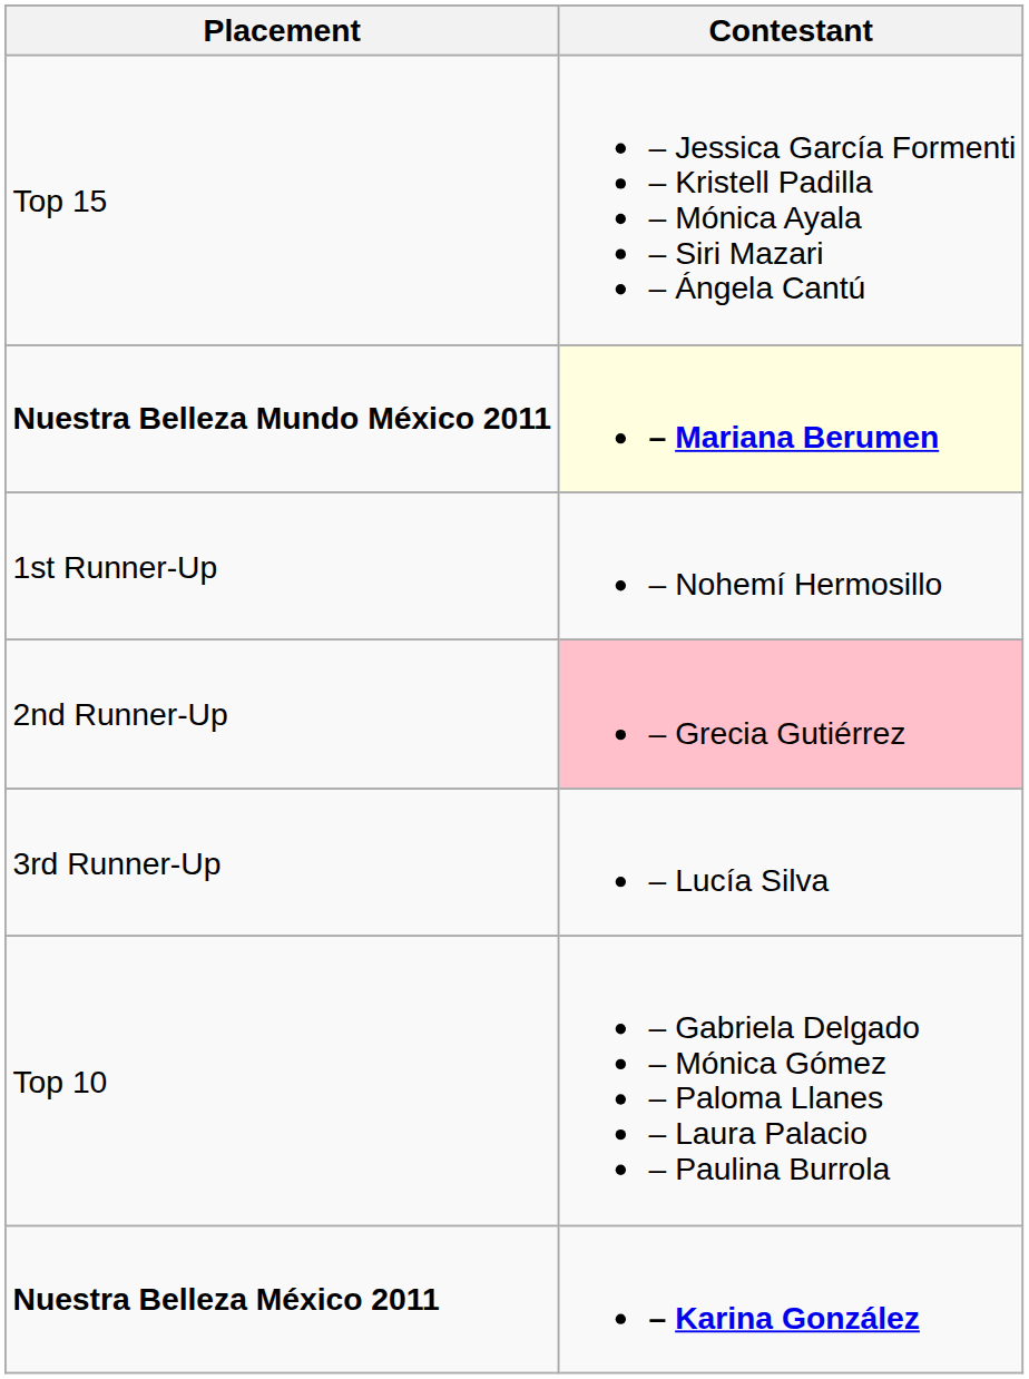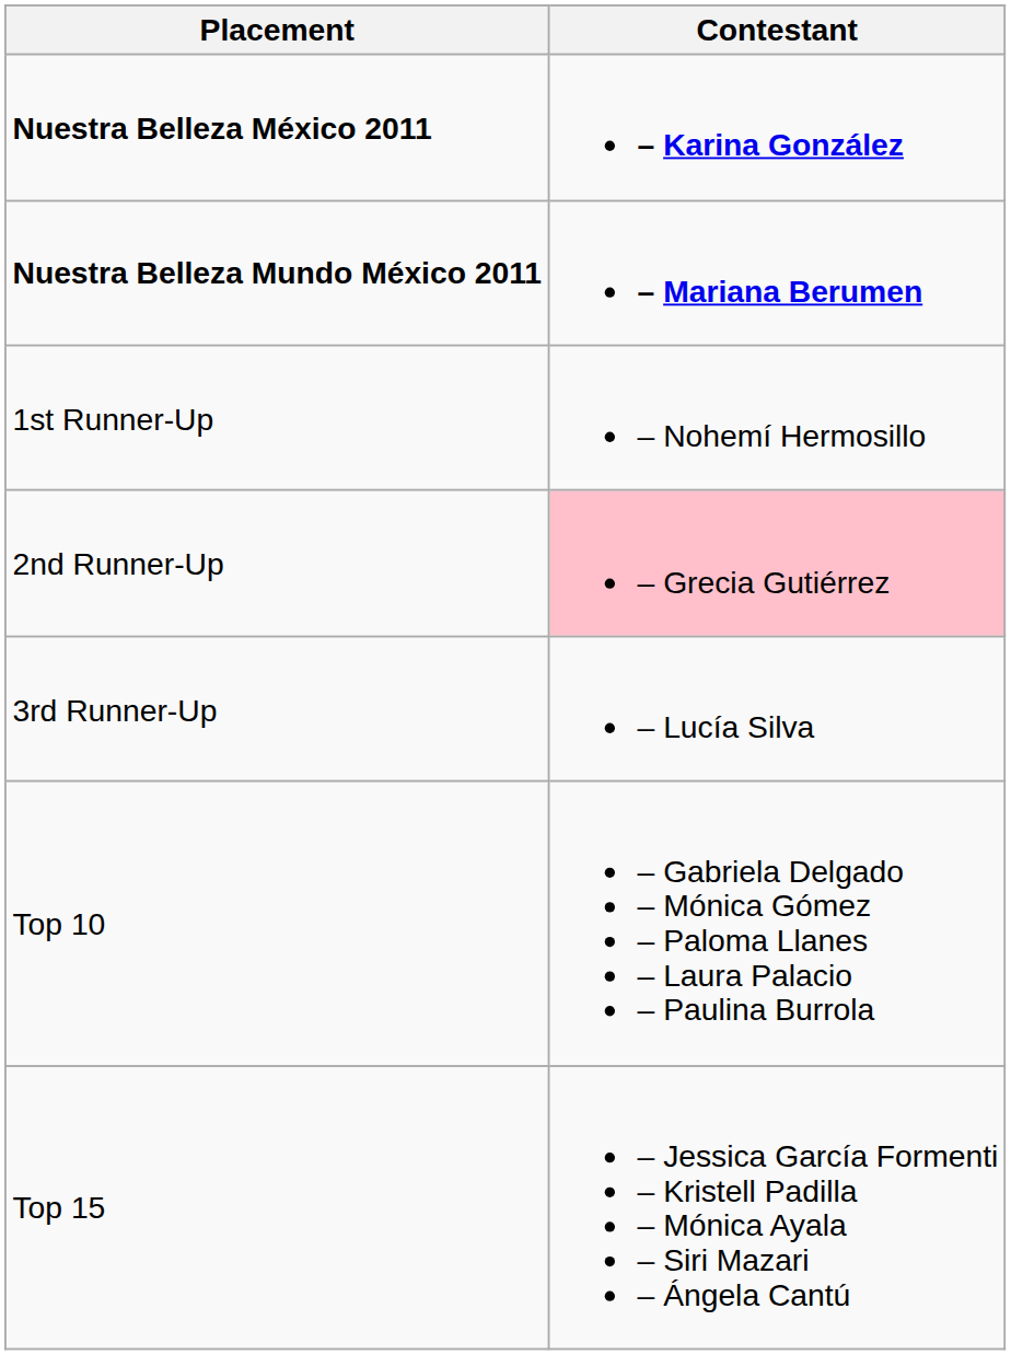 <table class="wikitable sortable" style="font-size: 95%;">
 <tr>
 <th>Placement</th>
 <th>Contestant</th>
 </tr>
 <tr>
-<td>Top 15</td>
-<td><br><ul><li> – Jessica García Formenti</li><li> – Kristell Padilla</li><li> – Mónica Ayala</li><li> – Siri Mazari</li><li> – Ángela Cantú</li></ul></td>
+<td><strong>Nuestra Belleza México 2011</strong></td>
+<td><br><ul><li><strong> – <a href='#'>Karina González</a></strong></li></ul></td>
 </tr>
 <tr>
 <td><strong>Nuestra Belleza Mundo México 2011</strong></td>
-<td style="background: lightyellow;"><br><ul><li><strong> – <a href='#'>Mariana Berumen</a></strong></li></ul></td>
+<td><br><ul><li><strong> – <a href='#'>Mariana Berumen</a></strong></li></ul></td>
 </tr>
 <tr>
 <td>1st Runner-Up</td>
 <td><br><ul><li> – Nohemí Hermosillo</li></ul></td>
 </tr>
 <tr>
 <td>2nd Runner-Up</td>
 <td style="background: pink;"><br><ul><li> – Grecia Gutiérrez</li></ul></td>
 </tr>
 <tr>
 <td>3rd Runner-Up</td>
 <td><br><ul><li> – Lucía Silva</li></ul></td>
 </tr>
 <tr>
 <td>Top 10</td>
 <td><br><ul><li> – Gabriela Delgado</li><li> – Mónica Gómez</li><li> – Paloma Llanes</li><li> – Laura Palacio</li><li> – Paulina Burrola</li></ul></td>
 </tr>
 <tr>
-<td><strong>Nuestra Belleza México 2011</strong></td>
-<td><br><ul><li><strong> – <a href='#'>Karina González</a></strong></li></ul></td>
+<td>Top 15</td>
+<td><br><ul><li> – Jessica García Formenti</li><li> – Kristell Padilla</li><li> – Mónica Ayala</li><li> – Siri Mazari</li><li> – Ángela Cantú</li></ul></td>
 </tr>
 </table>
